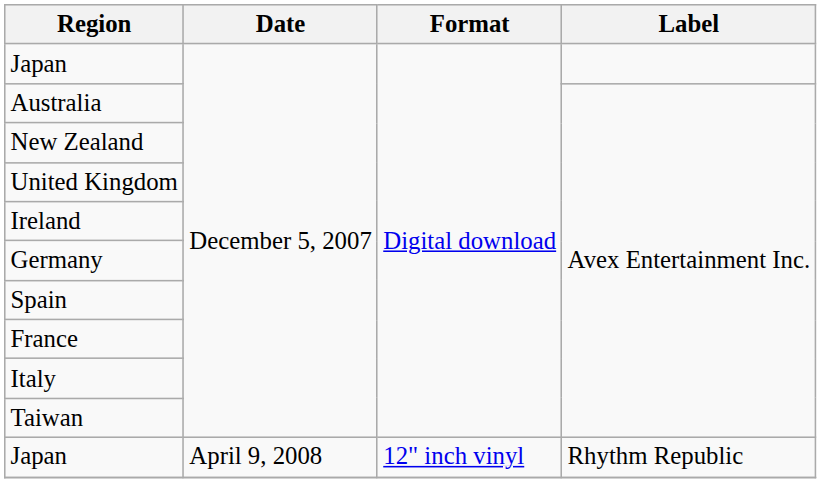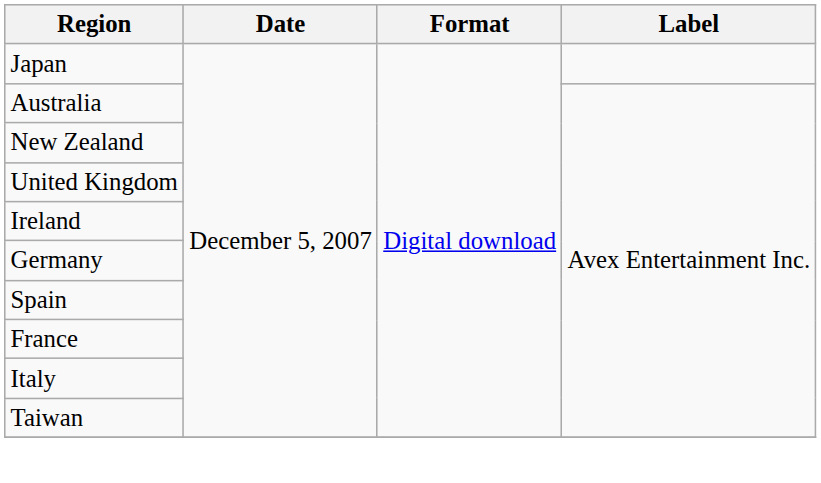 <table class="wikitable plainrowheaders">
 <tr>
 <th scope="col">Region</th>
 <th scope="col">Date</th>
 <th scope="col">Format</th>
 <th scope="col">Label</th>
 </tr>
 <tr>
 <td>Japan</td>
 <td rowspan="10">December 5, 2007</td>
 <td rowspan="10"><a href='#'>Digital download</a></td>
 <td></td>
 </tr>
 <tr>
 <td>Australia</td>
 <td rowspan="9">Avex Entertainment Inc.</td>
 </tr>
 <tr>
 <td>New Zealand</td>
 </tr>
 <tr>
 <td>United Kingdom</td>
 </tr>
 <tr>
 <td>Ireland</td>
 </tr>
 <tr>
 <td>Germany</td>
 </tr>
 <tr>
 <td>Spain</td>
 </tr>
 <tr>
 <td>France</td>
 </tr>
 <tr>
 <td>Italy</td>
 </tr>
 <tr>
 <td>Taiwan</td>
 </tr>
 <tr>
-<td>Japan</td>
-<td>April 9, 2008</td>
-<td><a href='#'>12" inch vinyl</a></td>
-<td>Rhythm Republic</td>
-</tr>
-<tr>
 </tr>
 </table>
